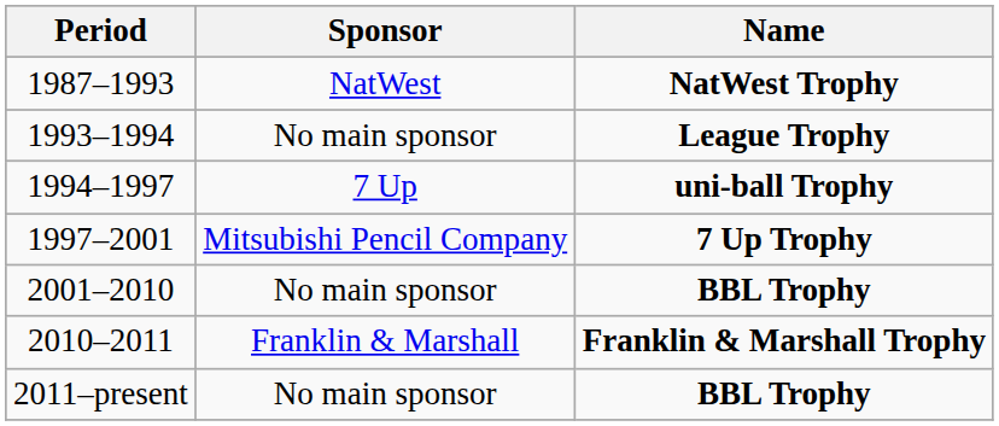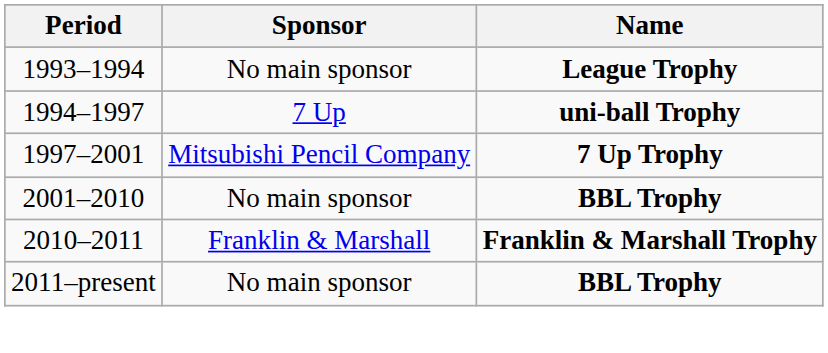 <table class="wikitable" style="text-align:center">
 <tr>
 <th>Period</th>
 <th>Sponsor</th>
 <th>Name</th>
-</tr>
-<tr>
-<td>1987–1993</td>
-<td rowspan=1><a href='#'>NatWest</a></td>
-<td><strong>NatWest Trophy</strong></td>
 </tr>
 <tr>
 <td>1993–1994</td>
 <td rowspan=1>No main sponsor</td>
 <td><strong>League Trophy</strong></td>
 </tr>
 <tr>
 <td>1994–1997</td>
 <td rowspan=1><a href='#'>7 Up</a></td>
 <td><strong>uni-ball Trophy</strong></td>
 </tr>
 <tr>
 <td>1997–2001</td>
 <td rowspan=1><a href='#'>Mitsubishi Pencil Company</a></td>
 <td><strong>7 Up Trophy</strong></td>
 </tr>
 <tr>
 <td>2001–2010</td>
 <td rowspan=1>No main sponsor</td>
 <td><strong>BBL Trophy</strong></td>
 </tr>
 <tr>
 <td>2010–2011</td>
 <td rowspan=1><a href='#'>Franklin & Marshall</a></td>
 <td><strong>Franklin & Marshall Trophy</strong></td>
 </tr>
 <tr>
 <td>2011–present</td>
 <td rowspan=1>No main sponsor</td>
 <td><strong>BBL Trophy</strong></td>
 </tr>
 </table>
